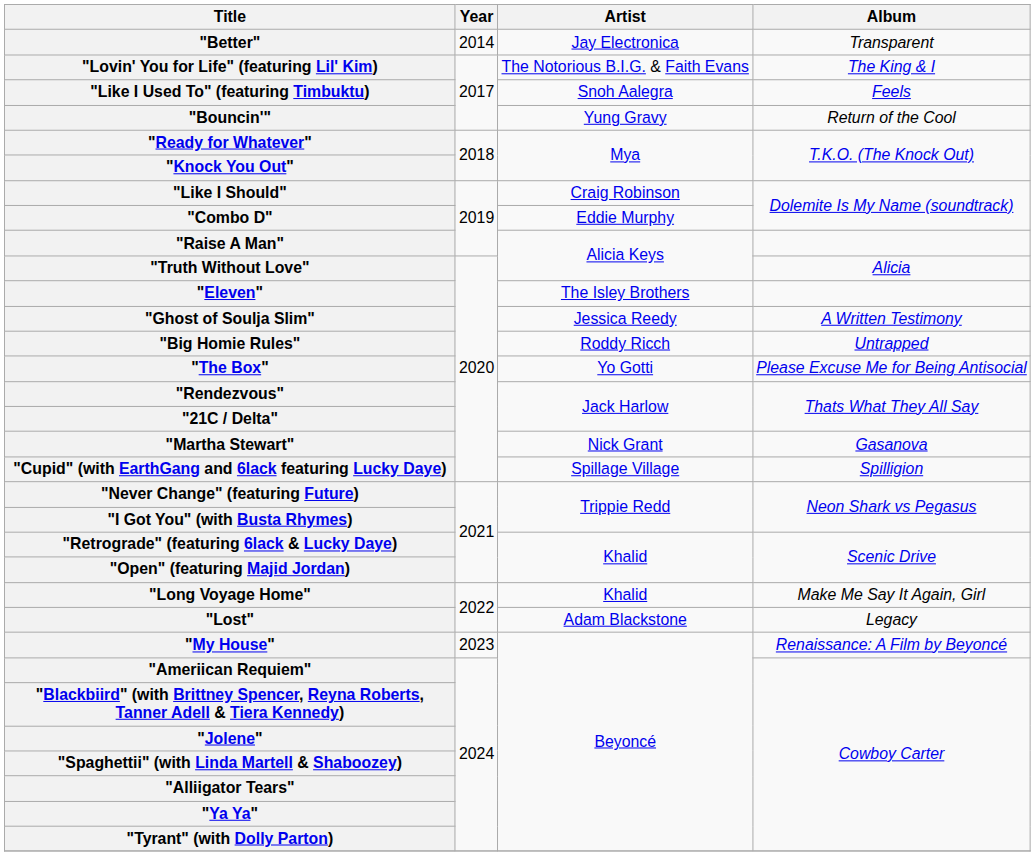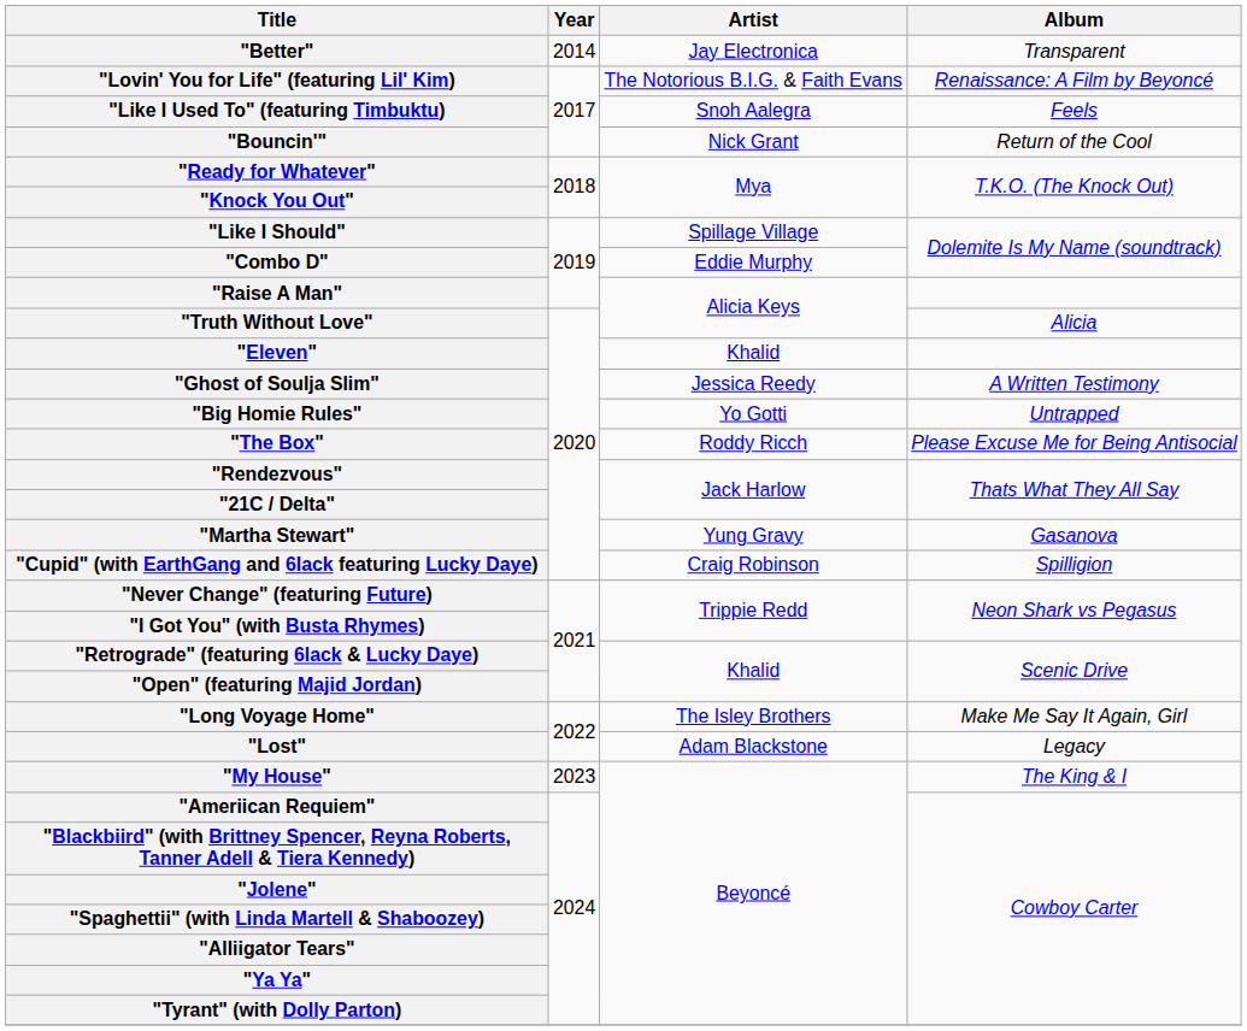 <table class="wikitable plainrowheaders" style="text-align:center;">
 <tr>
 <th scope="col" style="width:28em;">Title</th>
 <th scope="col">Year</th>
 <th scope="col">Artist</th>
 <th scope="col">Album</th>
 </tr>
 <tr>
 <th scope="row">"Better"</th>
 <td>2014</td>
 <td><a href='#'>Jay Electronica</a></td>
 <td><em>Transparent</em></td>
 </tr>
 <tr>
 <th scope="row">"Lovin' You for Life" (featuring <a href='#'>Lil' Kim</a>)</th>
 <td rowspan="3">2017</td>
 <td><a href='#'>The Notorious B.I.G.</a> & <a href='#'>Faith Evans</a></td>
-<td><em><a href='#'>The King & I</a></em></td>
+<td><em><a href='#'>Renaissance: A Film by Beyoncé</a></em></td>
 </tr>
 <tr>
 <th scope="row">"Like I Used To" (featuring <a href='#'>Timbuktu</a>)</th>
 <td><a href='#'>Snoh Aalegra</a></td>
 <td><em><a href='#'>Feels</a></em></td>
 </tr>
 <tr>
 <th scope="row">"Bouncin'"</th>
-<td><a href='#'>Yung Gravy</a></td>
+<td><a href='#'>Nick Grant</a></td>
 <td><em>Return of the Cool</em></td>
 </tr>
 <tr>
 <th scope="row">"<a href='#'>Ready for Whatever</a>"</th>
 <td rowspan="2">2018</td>
 <td rowspan="2"><a href='#'>Mya</a></td>
 <td rowspan="2"><em><a href='#'>T.K.O. (The Knock Out)</a></em></td>
 </tr>
 <tr>
 <th scope="row">"<a href='#'>Knock You Out</a>"</th>
 </tr>
 <tr>
 <th scope="row">"Like I Should"</th>
 <td rowspan="3">2019</td>
-<td><a href='#'>Craig Robinson</a></td>
+<td><a href='#'>Spillage Village</a></td>
 <td rowspan="2"><em><a href='#'>Dolemite Is My Name (soundtrack)</a></em></td>
 </tr>
 <tr>
 <th scope="row">"Combo D"</th>
 <td><a href='#'>Eddie Murphy</a></td>
 </tr>
 <tr>
 <th scope="row">"Raise A Man"</th>
 <td rowspan="2"><a href='#'>Alicia Keys</a></td>
 <td></td>
 </tr>
 <tr>
 <th scope="row">"Truth Without Love"</th>
 <td rowspan="9">2020</td>
 <td><em><a href='#'>Alicia</a></em></td>
 </tr>
 <tr>
 <th scope="row">"<a href='#'>Eleven</a>"</th>
-<td><a href='#'>The Isley Brothers</a></td>
+<td><a href='#'>Khalid</a></td>
 <td></td>
 </tr>
 <tr>
 <th scope="row">"Ghost of Soulja Slim"</th>
 <td><a href='#'>Jessica Reedy</a></td>
 <td><em><a href='#'>A Written Testimony</a></em></td>
 </tr>
 <tr>
 <th scope="row">"Big Homie Rules"</th>
-<td><a href='#'>Roddy Ricch</a></td>
+<td><a href='#'>Yo Gotti</a></td>
 <td><em><a href='#'>Untrapped</a></em></td>
 </tr>
 <tr>
 <th scope="row">"<a href='#'>The Box</a>"</th>
-<td><a href='#'>Yo Gotti</a></td>
+<td><a href='#'>Roddy Ricch</a></td>
 <td><em><a href='#'>Please Excuse Me for Being Antisocial</a></em></td>
 </tr>
 <tr>
 <th scope="row">"Rendezvous"</th>
 <td rowspan="2"><a href='#'>Jack Harlow</a></td>
 <td rowspan="2"><em><a href='#'>Thats What They All Say</a></em></td>
 </tr>
 <tr>
 <th scope="row">"21C / Delta"</th>
 </tr>
 <tr>
 <th scope="row">"Martha Stewart"</th>
-<td><a href='#'>Nick Grant</a></td>
+<td><a href='#'>Yung Gravy</a></td>
 <td><em><a href='#'>Gasanova</a></em></td>
 </tr>
 <tr>
 <th scope="row">"Cupid" (with <a href='#'>EarthGang</a> and <a href='#'>6lack</a> featuring <a href='#'>Lucky Daye</a>)</th>
-<td><a href='#'>Spillage Village</a></td>
+<td><a href='#'>Craig Robinson</a></td>
 <td><em><a href='#'>Spilligion</a></em></td>
 </tr>
 <tr>
 <th scope="row">"Never Change" (featuring <a href='#'>Future</a>)</th>
 <td rowspan="4">2021</td>
 <td rowspan="2"><a href='#'>Trippie Redd</a></td>
 <td rowspan="2"><em><a href='#'>Neon Shark vs Pegasus</a></em></td>
 </tr>
 <tr>
 <th scope="row">"I Got You" (with <a href='#'>Busta Rhymes</a>)</th>
 </tr>
 <tr>
 <th scope="row">"Retrograde" (featuring <a href='#'>6lack</a> & <a href='#'>Lucky Daye</a>)</th>
 <td rowspan="2"><a href='#'>Khalid</a></td>
 <td rowspan="2"><em><a href='#'>Scenic Drive</a></em></td>
 </tr>
 <tr>
 <th scope="row">"Open" (featuring <a href='#'>Majid Jordan</a>)</th>
 </tr>
 <tr>
 <th scope="row">"Long Voyage Home"</th>
 <td rowspan="2">2022</td>
-<td><a href='#'>Khalid</a></td>
+<td><a href='#'>The Isley Brothers</a></td>
 <td><em>Make Me Say It Again, Girl</em></td>
 </tr>
 <tr>
 <th scope="row">"Lost"</th>
 <td><a href='#'>Adam Blackstone</a></td>
 <td><em>Legacy</em></td>
 </tr>
 <tr>
 <th scope="row">"<a href='#'>My House</a>"</th>
 <td>2023</td>
 <td rowspan="8"><a href='#'>Beyoncé</a></td>
-<td><em><a href='#'>Renaissance: A Film by Beyoncé</a></em></td>
+<td><em><a href='#'>The King & I</a></em></td>
 </tr>
 <tr>
 <th scope="row">"Ameriican Requiem"</th>
 <td rowspan="7">2024</td>
 <td rowspan="7"><em><a href='#'>Cowboy Carter</a></em></td>
 </tr>
 <tr>
 <th scope="row">"<a href='#'>Blackbiird</a>" (with <a href='#'>Brittney Spencer</a>, <a href='#'>Reyna Roberts</a>, <a href='#'>Tanner Adell</a> & <a href='#'>Tiera Kennedy</a>)</th>
 </tr>
 <tr>
 <th scope="row">"<a href='#'>Jolene</a>"</th>
 </tr>
 <tr>
 <th scope="row">"Spaghettii" (with <a href='#'>Linda Martell</a> & <a href='#'>Shaboozey</a>)</th>
 </tr>
 <tr>
 <th scope="row">"Alliigator Tears"</th>
 </tr>
 <tr>
 <th scope="row">"<a href='#'>Ya Ya</a>"</th>
 </tr>
 <tr>
 <th scope="row">"Tyrant" (with <a href='#'>Dolly Parton</a>)</th>
 </tr>
 <tr>
 </tr>
 </table>
